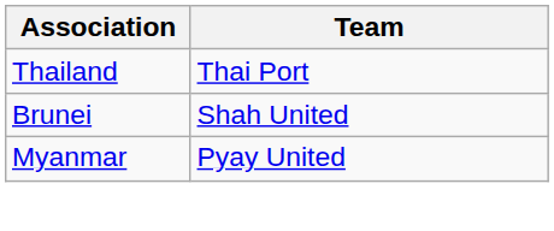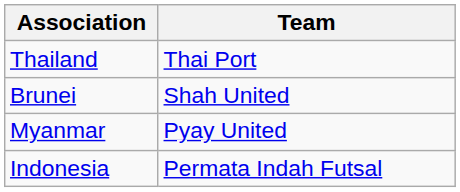 <table class="wikitable">
 <tr>
 <th width=100>Association</th>
 <th width=200>Team</th>
 </tr>
 <tr>
 <td> <a href='#'>Thailand</a></td>
 <td><a href='#'>Thai Port</a></td>
 </tr>
 <tr>
 <td> <a href='#'>Brunei</a></td>
 <td><a href='#'>Shah United</a></td>
 </tr>
 <tr>
 <td> <a href='#'>Myanmar</a></td>
 <td><a href='#'>Pyay United</a></td>
 </tr>
+<tr>
+<td> <a href='#'>Indonesia</a></td>
+<td><a href='#'>Permata Indah Futsal</a></td>
+</tr>
 </table>
